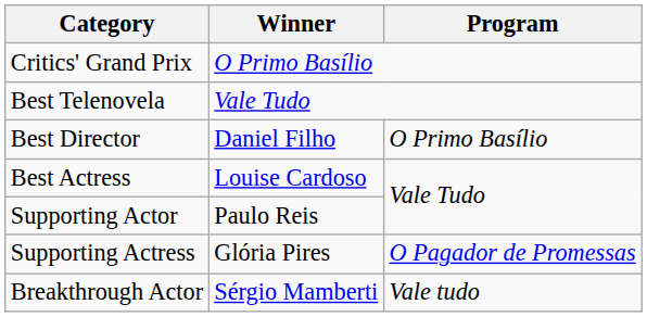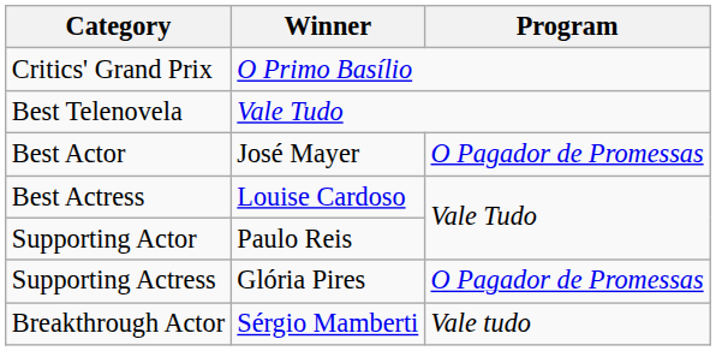 <table class="wikitable">
 <tr>
 <th>Category</th>
 <th>Winner</th>
 <th>Program</th>
 </tr>
 <tr>
 <td>Critics' Grand Prix</td>
 <td colspan="2"><em><a href='#'>O Primo Basílio</a></em></td>
 </tr>
 <tr>
 <td>Best Telenovela</td>
 <td colspan="2"><em><a href='#'>Vale Tudo</a></em></td>
 </tr>
 <tr>
-<td>Best Director</td>
-<td><a href='#'>Daniel Filho</a></td>
-<td><em>O Primo Basílio</em></td>
+<td>Best Actor</td>
+<td>José Mayer</td>
+<td><em><a href='#'>O Pagador de Promessas</a></em></td>
 </tr>
 <tr>
 <td>Best Actress</td>
 <td><a href='#'>Louise Cardoso</a></td>
 <td rowspan="2"><em>Vale Tudo</em></td>
 </tr>
 <tr>
 <td>Supporting Actor</td>
 <td>Paulo Reis</td>
 </tr>
 <tr>
 <td>Supporting Actress</td>
 <td>Glória Pires</td>
 <td><em><a href='#'>O Pagador de Promessas</a></em></td>
 </tr>
 <tr>
 <td>Breakthrough Actor</td>
 <td><a href='#'>Sérgio Mamberti</a></td>
 <td><em>Vale tudo</em></td>
 </tr>
 </table>
